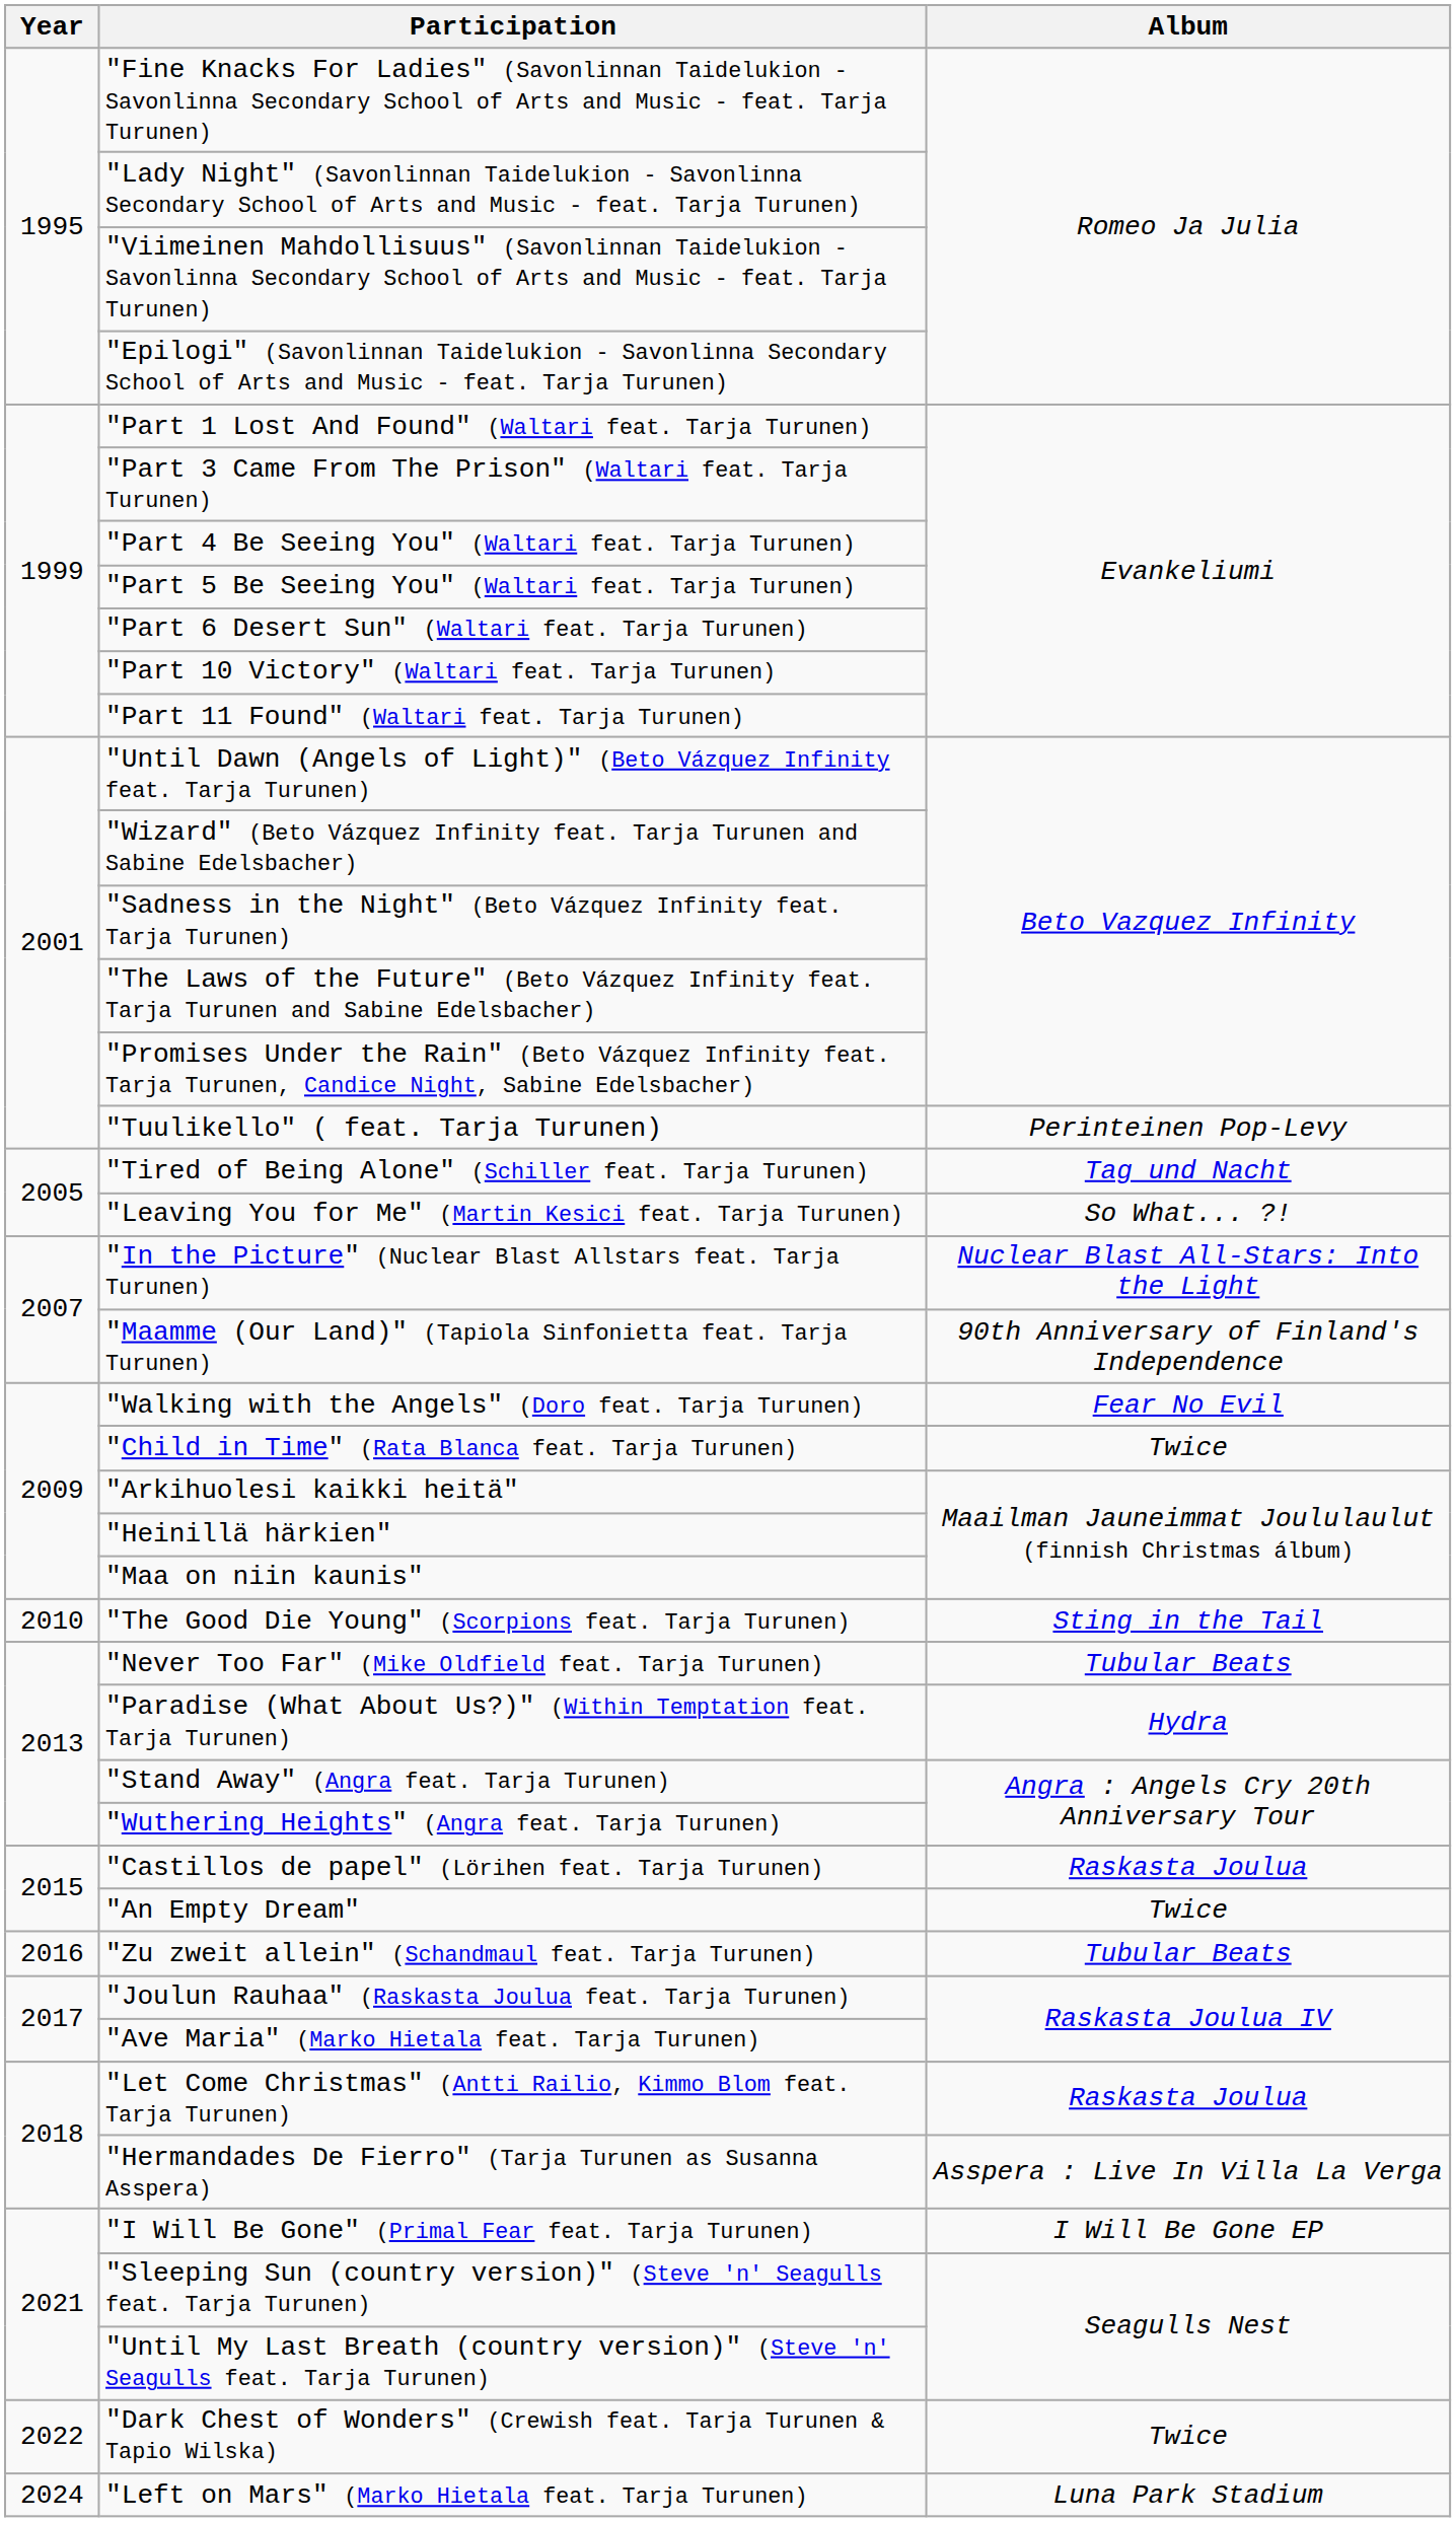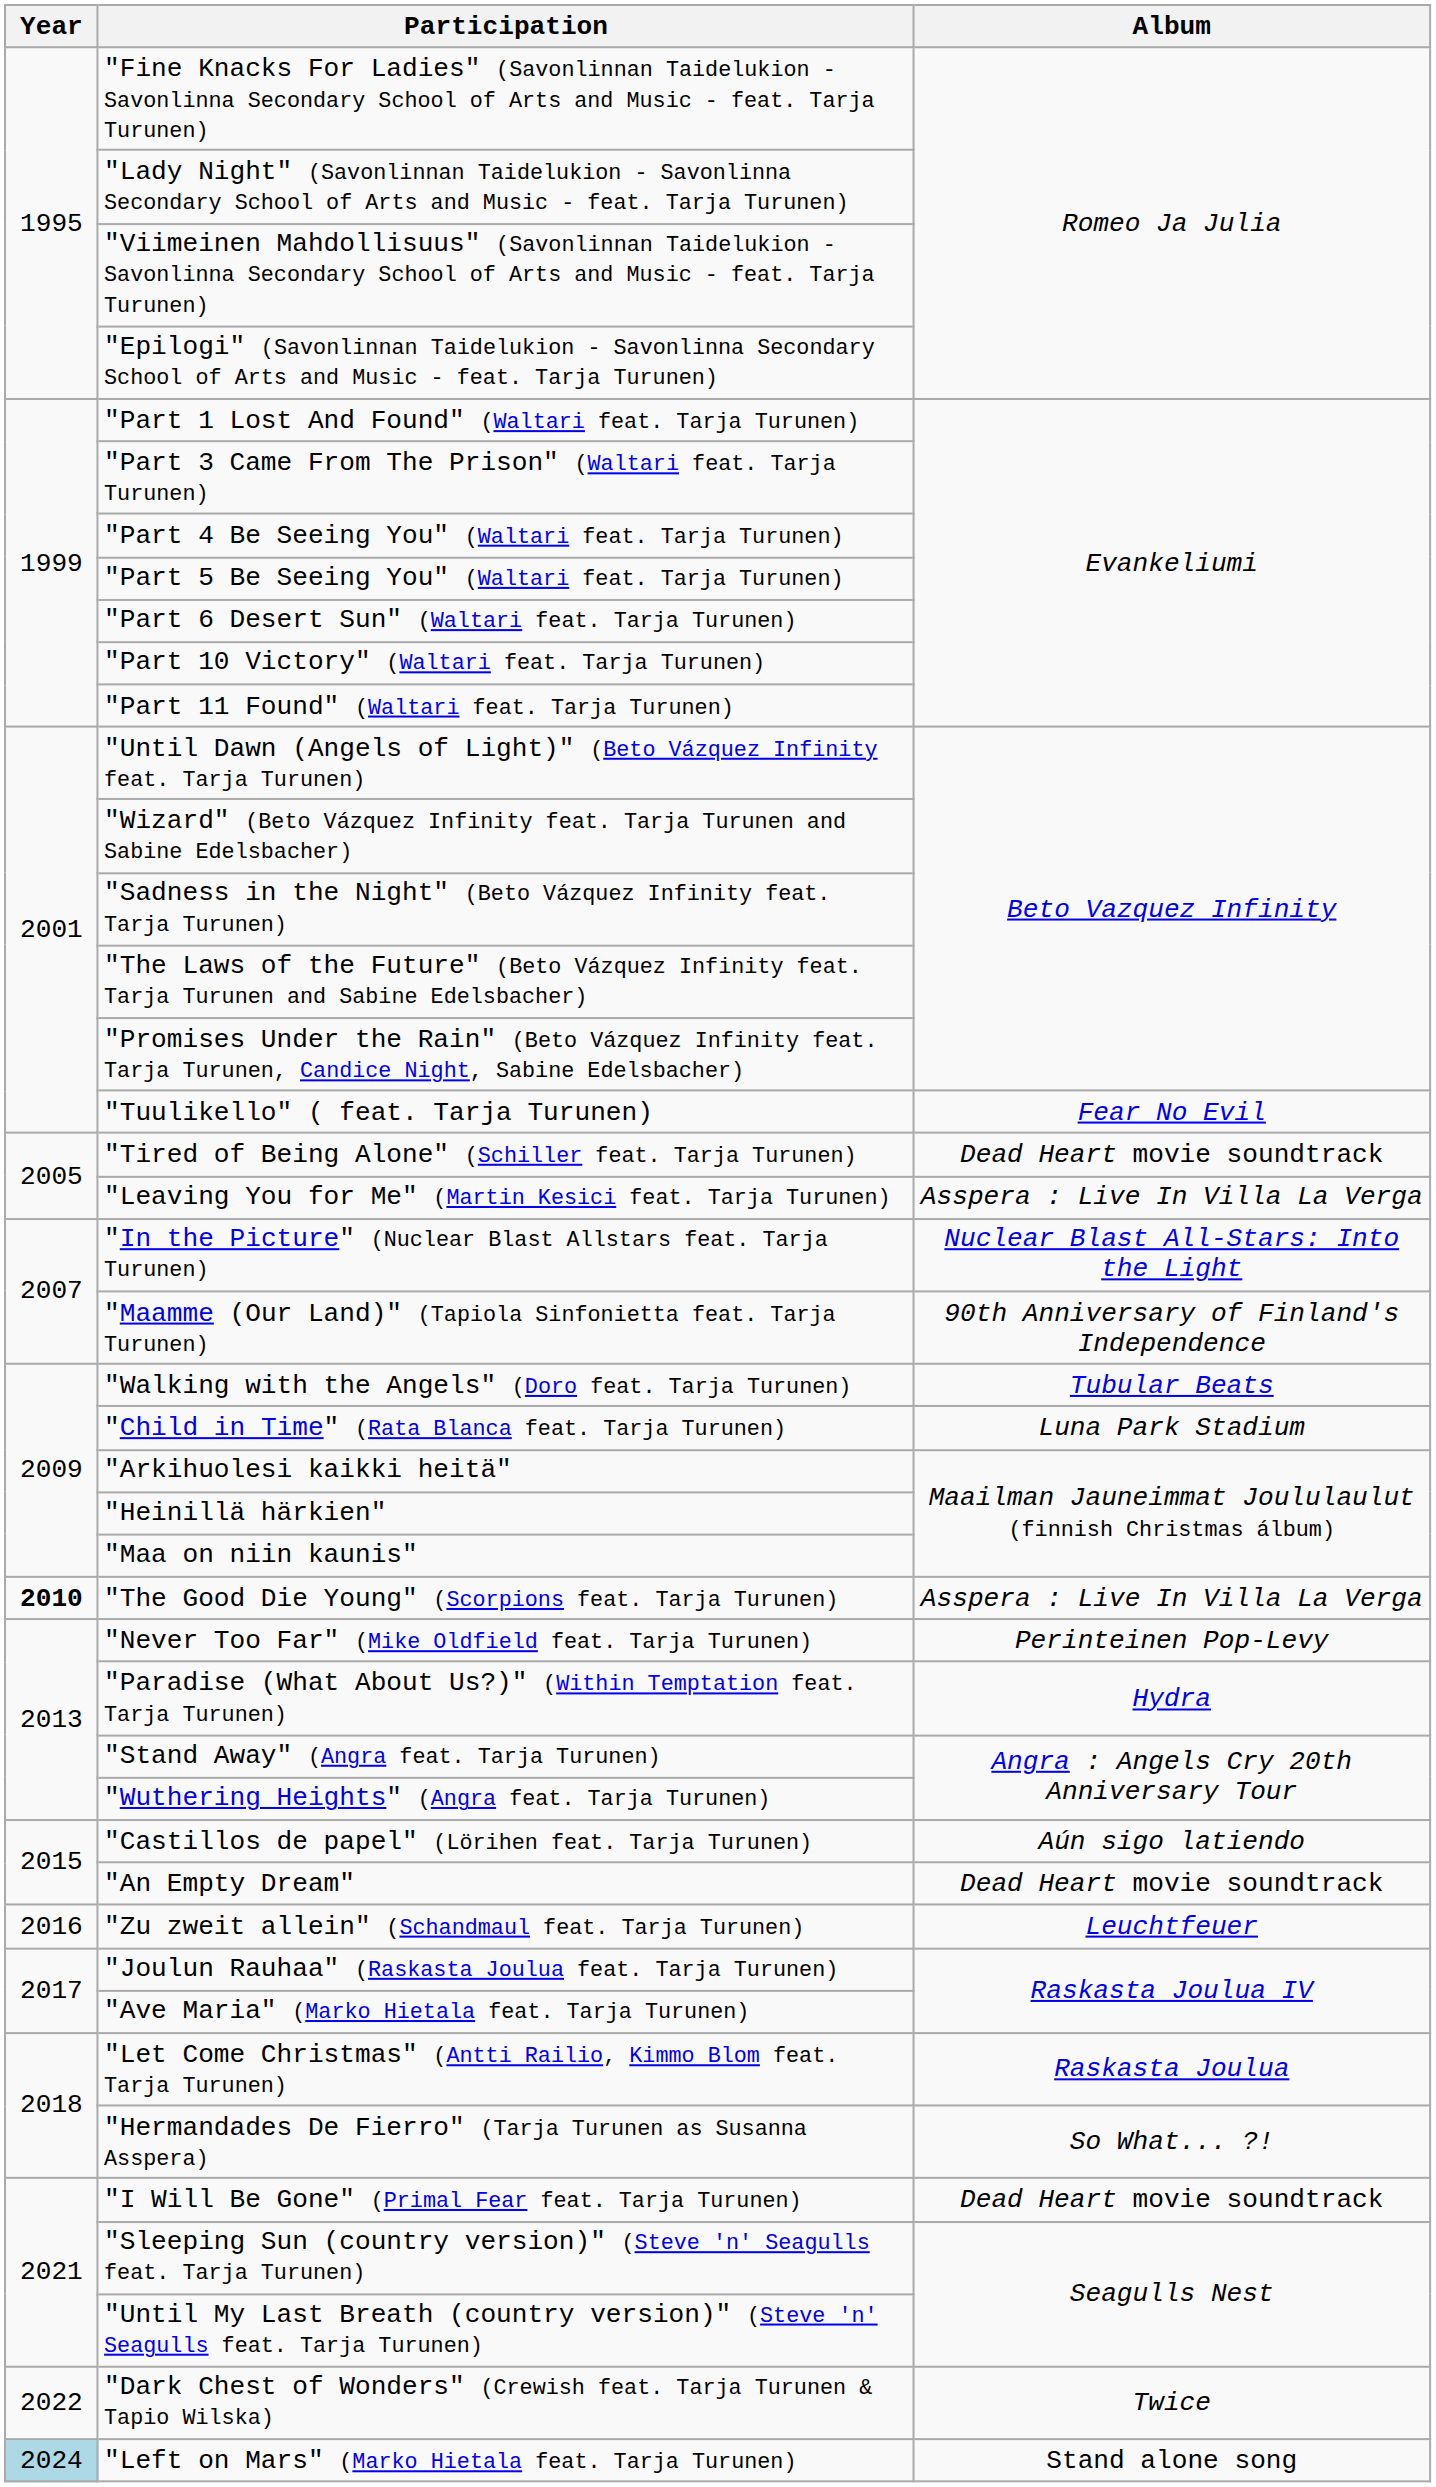 <table class="wikitable">
 <tr>
 <th width="40">Year</th>
 <th width="400">Participation</th>
 <th width="250">Album</th>
 </tr>
 <tr>
 <td style="text-align:center" rowspan="4">1995</td>
 <td style="text-align:left">"Fine Knacks For Ladies" <small>(Savonlinnan Taidelukion - Savonlinna Secondary School of Arts and Music - feat. Tarja Turunen)</small></td>
 <td style="text-align:center" rowspan="4"><em>Romeo Ja Julia</em></td>
 </tr>
 <tr>
 <td style="text-align:left">"Lady Night" <small>(Savonlinnan Taidelukion - Savonlinna Secondary School of Arts and Music -  feat. Tarja Turunen)</small></td>
 </tr>
 <tr>
 <td style="text-align:left">"Viimeinen Mahdollisuus" <small>(Savonlinnan Taidelukion - Savonlinna Secondary School of Arts and Music -  feat. Tarja Turunen)</small></td>
 </tr>
 <tr>
 <td style="text-align:left">"Epilogi" <small>(Savonlinnan Taidelukion - Savonlinna Secondary School of Arts and Music -  feat. Tarja Turunen)</small></td>
 </tr>
 <tr>
 <td style="text-align:center" rowspan="7">1999</td>
 <td style="text-align:left">"Part 1 Lost And Found" <small>(<a href='#'>Waltari</a> feat. Tarja Turunen)</small></td>
 <td style="text-align:center" rowspan="7"><em>Evankeliumi</em></td>
 </tr>
 <tr>
 <td style="text-align:left">"Part 3 Came From The Prison" <small>(<a href='#'>Waltari</a> feat. Tarja Turunen)</small></td>
 </tr>
 <tr>
 <td style="text-align:left">"Part 4 Be Seeing You" <small>(<a href='#'>Waltari</a> feat. Tarja Turunen)</small></td>
 </tr>
 <tr>
 <td style="text-align:left">"Part 5 Be Seeing You" <small>(<a href='#'>Waltari</a> feat. Tarja Turunen)</small></td>
 </tr>
 <tr>
 <td style="text-align:left">"Part 6 Desert Sun" <small>(<a href='#'>Waltari</a> feat. Tarja Turunen)</small></td>
 </tr>
 <tr>
 <td style="text-align:left">"Part 10 Victory" <small>(<a href='#'>Waltari</a> feat. Tarja Turunen)</small></td>
 </tr>
 <tr>
 <td style="text-align:left">"Part 11 Found" <small>(<a href='#'>Waltari</a> feat. Tarja Turunen)</small></td>
 </tr>
 <tr>
 <td style="text-align:center" rowspan="6">2001</td>
 <td style="text-align:left">"Until Dawn (Angels of Light)" <small>(<a href='#'>Beto Vázquez Infinity</a> feat. Tarja Turunen)</small></td>
 <td style="text-align:center" rowspan="5"><em><a href='#'>Beto Vazquez Infinity</a></em></td>
 </tr>
 <tr>
 <td style="text-align:left">"Wizard" <small>(Beto Vázquez Infinity feat. Tarja Turunen and Sabine Edelsbacher)</small></td>
 </tr>
 <tr>
 <td style="text-align:left">"Sadness in the Night" <small>(Beto Vázquez Infinity feat. Tarja Turunen)</small></td>
 </tr>
 <tr>
 <td style="text-align:left">"The Laws of the Future" <small>(Beto Vázquez Infinity feat. Tarja Turunen and Sabine Edelsbacher)</small></td>
 </tr>
 <tr>
 <td style="text-align:left">"Promises Under the Rain" <small>(Beto Vázquez Infinity feat. Tarja Turunen, <a href='#'>Candice Night</a>, Sabine Edelsbacher)</small></td>
 </tr>
 <tr>
 <td style="text-align:left">"Tuulikello" ( feat. Tarja Turunen)</td>
-<td style="text-align:center"><em>Perinteinen Pop-Levy</em></td>
+<td style="text-align:center"><em><a href='#'>Fear No Evil</a></em></td>
 </tr>
 <tr>
 <td style="text-align:center" rowspan="2">2005</td>
 <td style="text-align:left">"Tired of Being Alone" <small>(<a href='#'>Schiller</a> feat. Tarja Turunen)</small></td>
-<td style="text-align:center"><em><a href='#'>Tag und Nacht</a></em></td>
+<td style="text-align:center"><em>Dead Heart</em> movie soundtrack</td>
 </tr>
 <tr>
 <td style="text-align:left">"Leaving You for Me" <small>(<a href='#'>Martin Kesici</a> feat. Tarja Turunen)</small></td>
-<td style="text-align:center"><em>So What... ?!</em></td>
+<td style="text-align:center"><em>Asspera : Live In Villa La Verga</em></td>
 </tr>
 <tr>
 <td style="text-align:center" rowspan="2">2007</td>
 <td style="text-align:left">"<a href='#'>In the Picture</a>" <small>(Nuclear Blast Allstars feat. Tarja Turunen)</small></td>
 <td style="text-align:center"><em><a href='#'>Nuclear Blast All-Stars: Into the Light</a></em></td>
 </tr>
 <tr>
 <td style="text-align:left">"<a href='#'>Maamme</a> (Our Land)" <small>(Tapiola Sinfonietta feat. Tarja Turunen)</small></td>
 <td style="text-align:center"><em>90th Anniversary of Finland's Independence</em></td>
 </tr>
 <tr>
 <td style="text-align:center" rowspan="5">2009</td>
 <td style="text-align:left">"Walking with the Angels" <small>(<a href='#'>Doro</a> feat. Tarja Turunen)</small></td>
-<td style="text-align:center"><em><a href='#'>Fear No Evil</a></em></td>
+<td style="text-align:center"><em><a href='#'>Tubular Beats</a></em></td>
 </tr>
 <tr>
 <td style="text-align:left">"<a href='#'>Child in Time</a>" <small>(<a href='#'>Rata Blanca</a> feat. Tarja Turunen)</small></td>
-<td style="text-align:center"><em>Twice</em></td>
+<td style="text-align:center"><em>Luna Park Stadium</em></td>
 </tr>
 <tr>
 <td style="text-align:left">"Arkihuolesi kaikki heitä"</td>
 <td style="text-align:center" rowspan="3"><em>Maailman Jauneimmat Joululaulut</em> <small>(finnish Christmas álbum)</small></td>
 </tr>
 <tr>
 <td style="text-align:left">"Heinillä härkien"</td>
 </tr>
 <tr>
 <td style="text-align:left">"Maa on niin kaunis"</td>
 </tr>
 <tr>
-<td style="text-align:center">2010</td>
+<td style="text-align:center"><strong>2010</strong></td>
 <td style="text-align:left">"The Good Die Young" <small>(<a href='#'>Scorpions</a> feat. Tarja Turunen)</small></td>
-<td style="text-align:center"><em><a href='#'>Sting in the Tail</a></em></td>
+<td style="text-align:center"><em>Asspera : Live In Villa La Verga</em></td>
 </tr>
 <tr>
 <td style="text-align:center" rowspan="4">2013</td>
 <td style="text-align:left">"Never Too Far" <small>(<a href='#'>Mike Oldfield</a> feat. Tarja Turunen)</small></td>
-<td style="text-align:center"><em><a href='#'>Tubular Beats</a></em></td>
+<td style="text-align:center"><em>Perinteinen Pop-Levy</em></td>
 </tr>
 <tr>
 <td style="text-align:left">"Paradise (What About Us?)" <small>(<a href='#'>Within Temptation</a> feat. Tarja Turunen)</small></td>
 <td style="text-align:center"><em><a href='#'>Hydra</a></em></td>
 </tr>
 <tr>
 <td style="text-align:left">"Stand Away" <small>(<a href='#'>Angra</a> feat. Tarja Turunen)</small></td>
 <td style="text-align:center" rowspan="2"><em><a href='#'>Angra</a> : Angels Cry 20th Anniversary Tour</em></td>
 </tr>
 <tr>
 <td style="text-align:left">"<a href='#'>Wuthering Heights</a>" <small>(<a href='#'>Angra</a> feat. Tarja Turunen)</small></td>
 </tr>
 <tr>
 <td style="text-align:center" rowspan="2">2015</td>
 <td style="text-align:left">"Castillos de papel" <small>(Lörihen feat. Tarja Turunen)</small></td>
-<td style="text-align:center"><em><a href='#'>Raskasta Joulua</a></em></td>
+<td style="text-align:center"><em>Aún sigo latiendo</em></td>
 </tr>
 <tr>
 <td style="text-align:left">"An Empty Dream"</td>
-<td style="text-align:center"><em>Twice</em></td>
+<td style="text-align:center"><em>Dead Heart</em> movie soundtrack</td>
 </tr>
 <tr>
 <td style="text-align:center">2016</td>
 <td style="text-align:left">"Zu zweit allein" <small>(<a href='#'>Schandmaul</a> feat. Tarja Turunen)</small></td>
-<td style="text-align:center"><em><a href='#'>Tubular Beats</a></em></td>
+<td style="text-align:center"><em><a href='#'>Leuchtfeuer</a></em></td>
 </tr>
 <tr>
 <td style="text-align:center" rowspan="2">2017</td>
 <td style="text-align:left">"Joulun Rauhaa" <small>(<a href='#'>Raskasta Joulua</a> feat. Tarja Turunen)</small></td>
 <td style="text-align:center" rowspan="2"><em><a href='#'> Raskasta Joulua IV</a></em></td>
 </tr>
 <tr>
 <td style="text-align:left">"Ave Maria" <small>(<a href='#'>Marko Hietala</a> feat. Tarja Turunen)</small></td>
 </tr>
 <tr>
 <td style="text-align:center" rowspan="2">2018</td>
 <td style="text-align:left">"Let Come Christmas" <small>(<a href='#'>Antti Railio</a>, <a href='#'>Kimmo Blom</a> feat. Tarja Turunen)</small></td>
 <td style="text-align:center"><em><a href='#'>Raskasta Joulua</a></em></td>
 </tr>
 <tr>
 <td style="text-align:left">"Hermandades De Fierro" <small>(Tarja Turunen as Susanna Asspera)</small></td>
-<td style="text-align:center"><em>Asspera : Live In Villa La Verga</em></td>
+<td style="text-align:center"><em>So What... ?!</em></td>
 </tr>
 <tr>
 <td style="text-align:center" rowspan="3">2021</td>
 <td style="text-align:left">"I Will Be Gone" <small>(<a href='#'>Primal Fear</a> feat. Tarja Turunen)</small></td>
-<td style="text-align:center"><em>I Will Be Gone EP</em></td>
+<td style="text-align:center"><em>Dead Heart</em> movie soundtrack</td>
 </tr>
 <tr>
 <td style="text-align:left">"Sleeping Sun (country version)" <small>(<a href='#'>Steve 'n' Seagulls</a> feat. Tarja Turunen)</small></td>
 <td style="text-align:center" rowspan="2"><em>Seagulls Nest</em></td>
 </tr>
 <tr>
 <td style="text-align:left">"Until My Last Breath (country version)" <small>(<a href='#'>Steve 'n' Seagulls</a> feat. Tarja Turunen)</small></td>
 </tr>
 <tr>
 <td style="text-align:center">2022</td>
 <td style="text-align:left">"Dark Chest of Wonders" <small>(Crewish feat. Tarja Turunen & Tapio Wilska)</small></td>
 <td style="text-align:center"><em>Twice</em></td>
 </tr>
 <tr>
-<td style="text-align:center">2024</td>
+<td style="background: lightblue; text-align:center">2024</td>
 <td style="text-align:left">"Left on Mars" <small>(<a href='#'>Marko Hietala</a> feat. Tarja Turunen)</small></td>
-<td style="text-align:center"><em>Luna Park Stadium</em></td>
+<td style="text-align:center">Stand alone song</td>
 </tr>
 </table>
